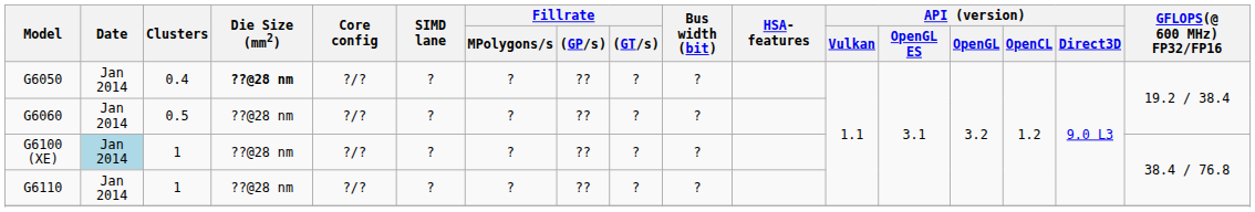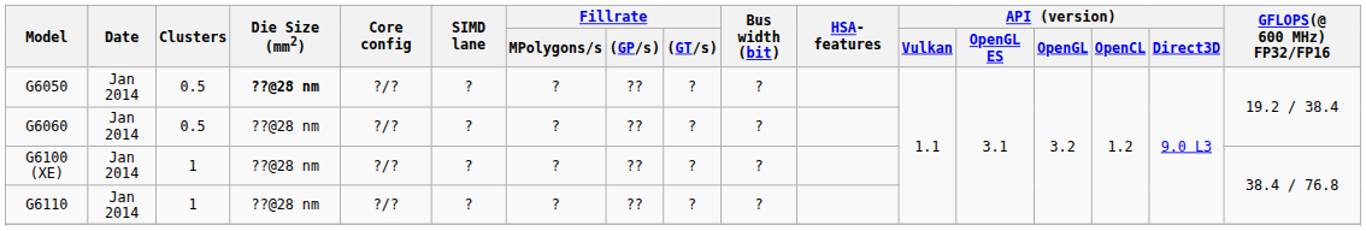 <table class="wikitable" style="text-align: center;">
 <tr>
 <th rowspan=2>Model</th>
 <th rowspan=2>Date</th>
 <th rowspan=2>Clusters</th>
 <th rowspan=2>Die Size (mm<sup>2</sup>)</th>
 <th rowspan=2>Core config</th>
 <th rowspan=2>SIMD lane</th>
 <th colspan=3><a href='#'>Fillrate</a></th>
 <th rowspan=2>Bus width<br>(<a href='#'>bit</a>)</th>
 <th rowspan=2><a href='#'>HSA</a>-features</th>
 <th colspan=5><a href='#'>API</a> (version)</th>
 <th rowspan="2"><a href='#'>GFLOPS</a>(@ 600 MHz)<br>FP32/FP16</th>
 </tr>
 <tr>
 <th>MPolygons/s</th>
 <th>(<a href='#'>GP</a>/s)</th>
 <th>(<a href='#'>GT</a>/s)</th>
 <th><a href='#'>Vulkan</a></th>
 <th><a href='#'>OpenGL ES</a></th>
 <th><a href='#'>OpenGL</a></th>
 <th><a href='#'>OpenCL</a></th>
 <th><a href='#'>Direct3D</a></th>
 </tr>
 <tr>
 <td>G6050</td>
 <td>Jan 2014</td>
-<td>0.4</td>
+<td>0.5</td>
 <td><strong>??@28 nm</strong></td>
 <td>?/?</td>
 <td>?</td>
 <td>?</td>
 <td>??</td>
 <td>?</td>
 <td>?</td>
 <td></td>
 <td rowspan="4">1.1</td>
 <td rowspan="4">3.1</td>
 <td rowspan="4">3.2</td>
 <td rowspan="4">1.2</td>
 <td rowspan="4"><a href='#'>9.0 L3</a></td>
 <td rowspan="2">19.2 / 38.4</td>
 </tr>
 <tr>
 <td>G6060</td>
 <td>Jan 2014</td>
 <td>0.5</td>
 <td>??@28 nm</td>
 <td>?/?</td>
 <td>?</td>
 <td>?</td>
 <td>??</td>
 <td>?</td>
 <td>?</td>
 <td></td>
 </tr>
 <tr>
 <td>G6100 (XE)</td>
-<td style="background: lightblue;">Jan 2014</td>
+<td>Jan 2014</td>
 <td>1</td>
 <td>??@28 nm</td>
 <td>?/?</td>
 <td>?</td>
 <td>?</td>
 <td>??</td>
 <td>?</td>
 <td>?</td>
 <td></td>
 <td rowspan="2">38.4 / 76.8</td>
 </tr>
 <tr>
 <td>G6110</td>
 <td>Jan 2014</td>
 <td>1</td>
 <td>??@28 nm</td>
 <td>?/?</td>
 <td>?</td>
 <td>?</td>
 <td>??</td>
 <td>?</td>
 <td>?</td>
 <td></td>
 </tr>
 <tr>
 </tr>
 <tr>
 </tr>
 </table>
